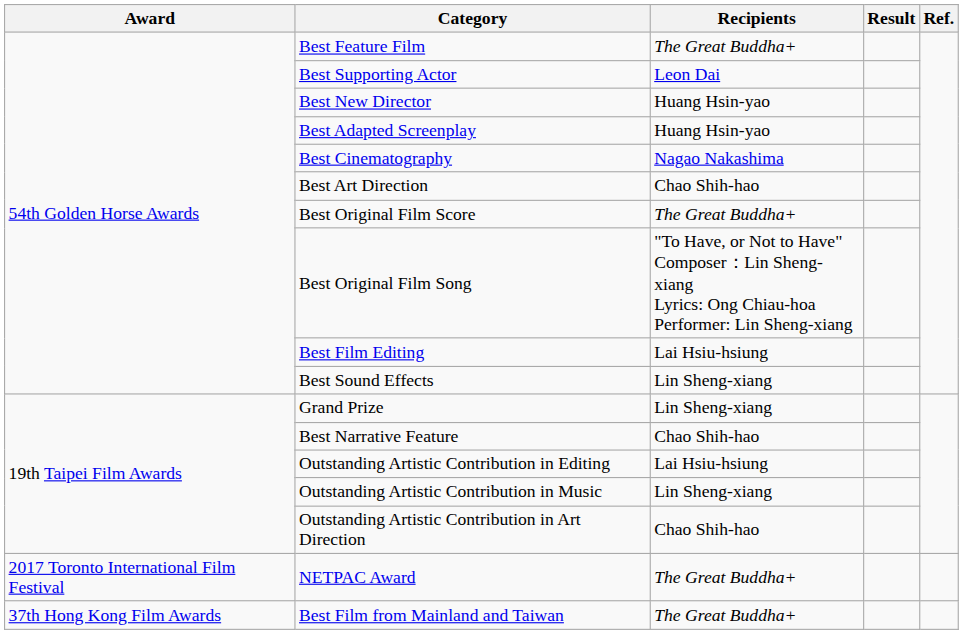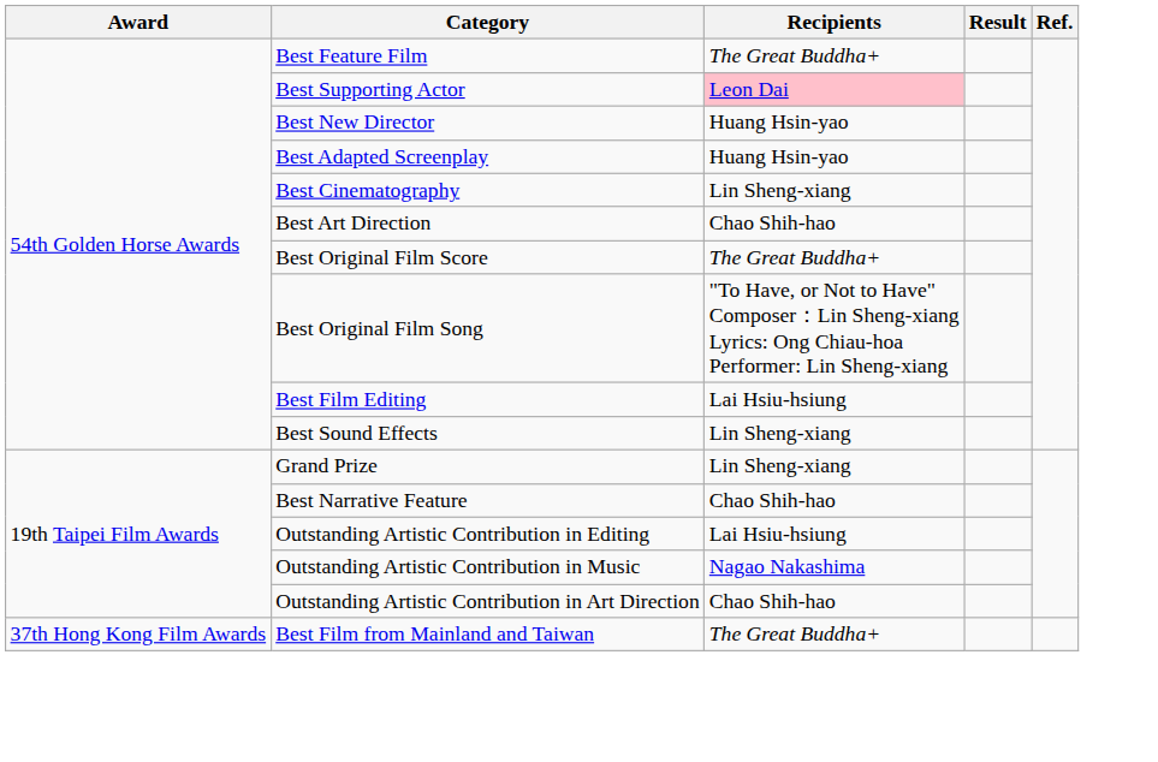 <table class="wikitable">
 <tr>
 <th>Award</th>
 <th>Category</th>
 <th>Recipients</th>
 <th>Result</th>
 <th>Ref.</th>
 </tr>
 <tr>
 <td rowspan=10><a href='#'>54th Golden Horse Awards</a></td>
 <td><a href='#'>Best Feature Film</a></td>
 <td><em>The Great Buddha+</em></td>
 <td></td>
 <td rowspan=10></td>
 </tr>
 <tr>
 <td><a href='#'>Best Supporting Actor</a></td>
-<td><a href='#'>Leon Dai</a></td>
+<td style="background: pink;"><a href='#'>Leon Dai</a></td>
 <td></td>
 </tr>
 <tr>
 <td><a href='#'>Best New Director</a></td>
 <td>Huang Hsin-yao</td>
 <td></td>
 </tr>
 <tr>
 <td><a href='#'>Best Adapted Screenplay</a></td>
 <td>Huang Hsin-yao</td>
 <td></td>
 </tr>
 <tr>
 <td><a href='#'>Best Cinematography</a></td>
-<td><a href='#'>Nagao Nakashima</a></td>
+<td>Lin Sheng-xiang</td>
 <td></td>
 </tr>
 <tr>
 <td>Best Art Direction</td>
 <td>Chao Shih-hao</td>
 <td></td>
 </tr>
 <tr>
 <td>Best Original Film Score</td>
 <td><em>The Great Buddha+</em></td>
 <td></td>
 </tr>
 <tr>
 <td>Best Original Film Song</td>
 <td>"To Have, or Not to Have"<br>Composer：Lin Sheng-xiang<br>Lyrics: Ong Chiau-hoa<br>Performer: Lin Sheng-xiang</td>
 <td></td>
 </tr>
 <tr>
 <td><a href='#'>Best Film Editing</a></td>
 <td>Lai Hsiu-hsiung</td>
 <td></td>
 </tr>
 <tr>
 <td>Best Sound Effects</td>
 <td>Lin Sheng-xiang</td>
 <td></td>
 </tr>
 <tr>
 <td rowspan=5>19th <a href='#'>Taipei Film Awards</a></td>
 <td>Grand Prize</td>
 <td>Lin Sheng-xiang</td>
 <td></td>
 <td rowspan=5></td>
 </tr>
 <tr>
 <td>Best Narrative Feature</td>
 <td>Chao Shih-hao</td>
 <td></td>
 </tr>
 <tr>
 <td>Outstanding Artistic Contribution in Editing</td>
 <td>Lai Hsiu-hsiung</td>
 <td></td>
 </tr>
 <tr>
 <td>Outstanding Artistic Contribution in Music</td>
-<td>Lin Sheng-xiang</td>
+<td><a href='#'>Nagao Nakashima</a></td>
 <td></td>
 </tr>
 <tr>
 <td>Outstanding Artistic Contribution in Art Direction</td>
 <td>Chao Shih-hao</td>
-<td></td>
-</tr>
-<tr>
-<td><a href='#'>2017 Toronto International Film Festival</a></td>
-<td><a href='#'>NETPAC Award</a></td>
-<td><em>The Great Buddha+</em></td>
-<td></td>
 <td></td>
 </tr>
 <tr>
 <td><a href='#'>37th Hong Kong Film Awards</a></td>
 <td><a href='#'>Best Film from Mainland and Taiwan</a></td>
 <td><em>The Great Buddha+</em></td>
 <td></td>
 <td></td>
 </tr>
 </table>
